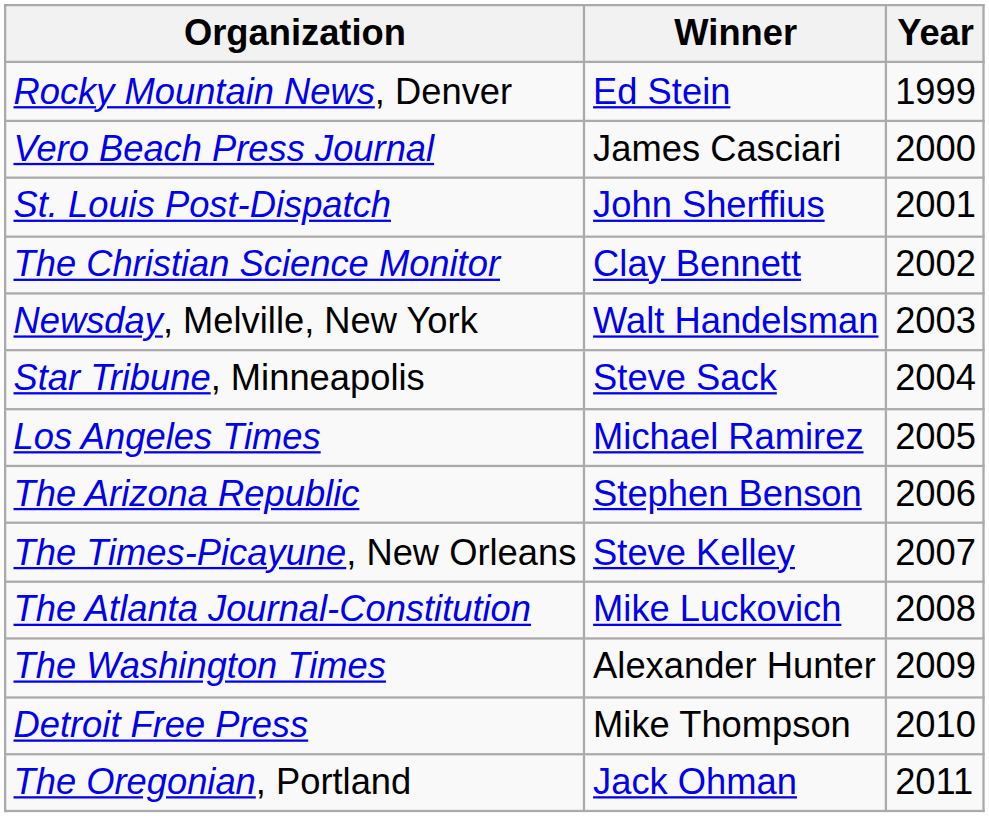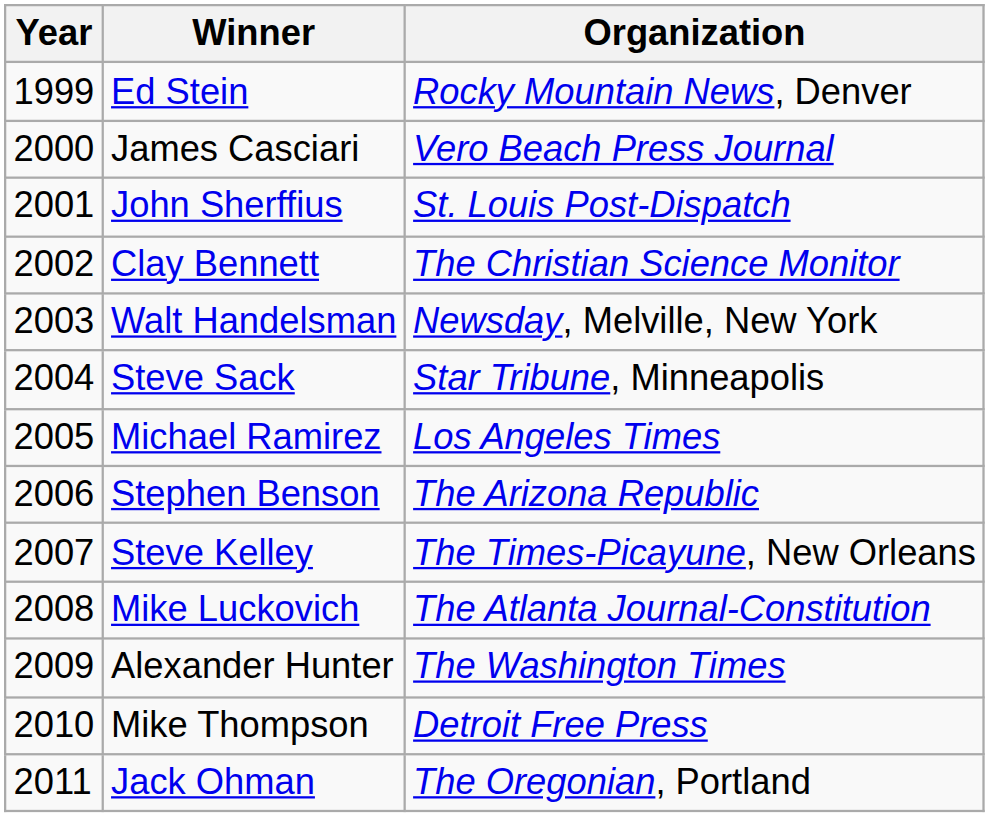 <table class="wikitable sortable">
 <tr>
+<th>Year</th>
+<th>Winner</th>
 <th>Organization</th>
-<th>Winner</th>
-<th>Year</th>
 </tr>
 <tr>
+<td>1999</td>
+<td><a href='#'>Ed Stein</a></td>
 <td><em><a href='#'>Rocky Mountain News</a></em>, Denver</td>
-<td><a href='#'>Ed Stein</a></td>
-<td>1999</td>
 </tr>
 <tr>
+<td>2000</td>
+<td>James Casciari</td>
 <td><em><a href='#'>Vero Beach Press Journal</a></em></td>
-<td>James Casciari</td>
-<td>2000</td>
 </tr>
 <tr>
+<td>2001</td>
+<td><a href='#'>John Sherffius</a></td>
 <td><em><a href='#'>St. Louis Post-Dispatch</a></em></td>
-<td><a href='#'>John Sherffius</a></td>
-<td>2001</td>
 </tr>
 <tr>
+<td>2002</td>
+<td><a href='#'>Clay Bennett</a></td>
 <td><em><a href='#'>The Christian Science Monitor</a></em></td>
-<td><a href='#'>Clay Bennett</a></td>
-<td>2002</td>
 </tr>
 <tr>
+<td>2003</td>
+<td><a href='#'>Walt Handelsman</a></td>
 <td><em><a href='#'>Newsday</a></em>, Melville, New York</td>
-<td><a href='#'>Walt Handelsman</a></td>
-<td>2003</td>
 </tr>
 <tr>
+<td>2004</td>
+<td><a href='#'>Steve Sack</a></td>
 <td><em><a href='#'>Star Tribune</a></em>, Minneapolis</td>
-<td><a href='#'>Steve Sack</a></td>
-<td>2004</td>
 </tr>
 <tr>
+<td>2005</td>
+<td><a href='#'>Michael Ramirez</a></td>
 <td><em><a href='#'>Los Angeles Times</a></em></td>
-<td><a href='#'>Michael Ramirez</a></td>
-<td>2005</td>
 </tr>
 <tr>
+<td>2006</td>
+<td><a href='#'>Stephen Benson</a></td>
 <td><em><a href='#'>The Arizona Republic</a></em></td>
-<td><a href='#'>Stephen Benson</a></td>
-<td>2006</td>
 </tr>
 <tr>
+<td>2007</td>
+<td><a href='#'>Steve Kelley</a></td>
 <td><em><a href='#'>The Times-Picayune</a></em>, New Orleans</td>
-<td><a href='#'>Steve Kelley</a></td>
-<td>2007</td>
 </tr>
 <tr>
+<td>2008</td>
+<td><a href='#'>Mike Luckovich</a></td>
 <td><em><a href='#'>The Atlanta Journal-Constitution</a></em></td>
-<td><a href='#'>Mike Luckovich</a></td>
-<td>2008</td>
 </tr>
 <tr>
+<td>2009</td>
+<td>Alexander Hunter</td>
 <td><em><a href='#'>The Washington Times</a></em></td>
-<td>Alexander Hunter</td>
-<td>2009</td>
 </tr>
 <tr>
+<td>2010</td>
+<td>Mike Thompson</td>
 <td><em><a href='#'>Detroit Free Press</a></em></td>
-<td>Mike Thompson</td>
-<td>2010</td>
 </tr>
 <tr>
+<td>2011</td>
+<td><a href='#'>Jack Ohman</a></td>
 <td><em><a href='#'>The Oregonian</a></em>, Portland</td>
-<td><a href='#'>Jack Ohman</a></td>
-<td>2011</td>
 </tr>
 </table>
